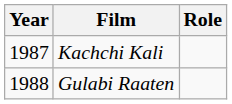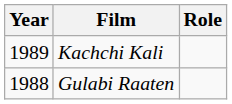 <table class="wikitable">
 <tr>
 <th>Year</th>
 <th>Film</th>
 <th>Role</th>
 </tr>
 <tr>
-<td>1987</td>
+<td>1989</td>
 <td><em>Kachchi Kali</em></td>
 <td></td>
 </tr>
 <tr>
 <td>1988</td>
 <td><em>Gulabi Raaten</em></td>
 <td></td>
 </tr>
 </table>
